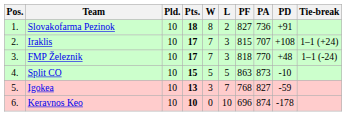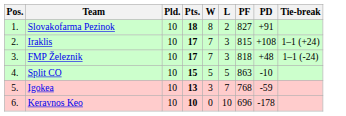 <table class="wikitable" style="text-align:center">
 <tr>
 <th width=15>Pos.</th>
 <th width=220>Team</th>
 <th width=20>Pld.</th>
 <th width=20>Pts.</th>
 <th width=20>W</th>
 <th width=20>L</th>
 <th width=20>PF</th>
-<th width=20>PA</th>
 <th width=20>PD</th>
 <th>Tie-break</th>
 </tr>
 <tr bgcolor=#ccffcc>
 <td>1.</td>
 <td align=left> <a href='#'>Slovakofarma Pezinok</a></td>
 <td>10</td>
 <td><strong>18</strong></td>
 <td>8</td>
 <td>2</td>
 <td>827</td>
-<td>736</td>
 <td>+91</td>
 <td></td>
 </tr>
 <tr bgcolor=#ccffcc>
 <td>2.</td>
 <td align=left> <a href='#'>Iraklis</a></td>
 <td>10</td>
 <td><strong>17</strong></td>
 <td>7</td>
 <td>3</td>
 <td>815</td>
-<td>707</td>
 <td>+108</td>
 <td>1–1 (+24)</td>
 </tr>
 <tr bgcolor=#ccffcc>
 <td>3.</td>
 <td align=left> <a href='#'>FMP Železnik</a></td>
 <td>10</td>
 <td><strong>17</strong></td>
 <td>7</td>
 <td>3</td>
 <td>818</td>
-<td>770</td>
 <td>+48</td>
 <td>1–1 (-24)</td>
 </tr>
 <tr bgcolor=#ccffcc>
 <td>4.</td>
 <td align=left> <a href='#'>Split CO</a></td>
 <td>10</td>
 <td><strong>15</strong></td>
 <td>5</td>
 <td>5</td>
 <td>863</td>
-<td>873</td>
 <td>-10</td>
 <td></td>
 </tr>
 <tr bgcolor=#ffcccc>
 <td>5.</td>
 <td align=left> <a href='#'>Igokea</a></td>
 <td>10</td>
 <td><strong>13</strong></td>
 <td>3</td>
 <td>7</td>
 <td>768</td>
-<td>827</td>
 <td>-59</td>
 <td></td>
 </tr>
 <tr bgcolor=#ffcccc>
 <td>6.</td>
 <td align=left> <a href='#'>Keravnos Keo</a></td>
 <td>10</td>
 <td><strong>10</strong></td>
 <td>0</td>
 <td>10</td>
 <td>696</td>
-<td>874</td>
 <td>-178</td>
 <td></td>
 </tr>
 </table>
